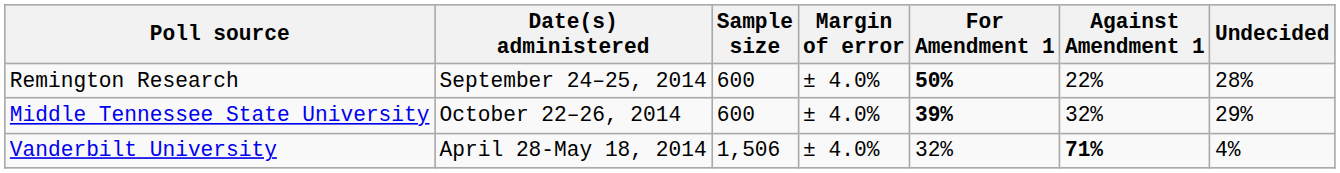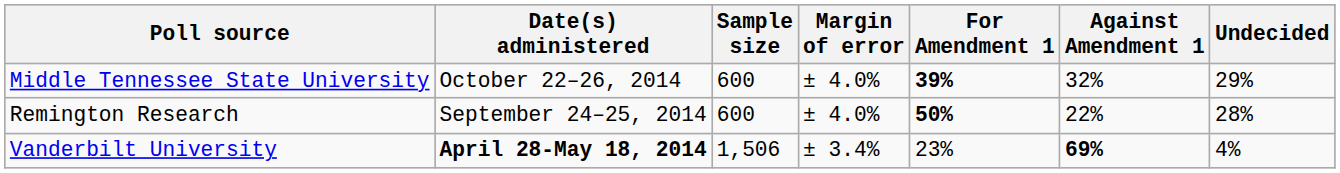 <table class="wikitable">
 <tr>
 <th>Poll source</th>
 <th>Date(s)<br>administered</th>
 <th>Sample<br>size</th>
 <th>Margin<br>of error</th>
 <th>For<br>Amendment 1</th>
 <th>Against<br>Amendment 1</th>
 <th>Undecided</th>
 </tr>
 <tr>
+<td><a href='#'>Middle Tennessee State University</a></td>
+<td>October 22–26, 2014</td>
+<td>600</td>
+<td>± 4.0%</td>
+<td><strong>39%</strong></td>
+<td>32%</td>
+<td>29%</td>
+</tr>
+<tr>
 <td>Remington Research</td>
 <td>September 24–25, 2014</td>
 <td>600</td>
 <td>± 4.0%</td>
 <td><strong>50%</strong></td>
 <td>22%</td>
 <td>28%</td>
 </tr>
 <tr>
-<td><a href='#'>Middle Tennessee State University</a></td>
-<td>October 22–26, 2014</td>
-<td>600</td>
-<td>± 4.0%</td>
-<td><strong>39%</strong></td>
-<td>32%</td>
-<td>29%</td>
-</tr>
-<tr>
 <td><a href='#'>Vanderbilt University</a></td>
-<td>April 28-May 18, 2014</td>
+<td><strong>April 28-May 18, 2014</strong></td>
 <td>1,506</td>
-<td>± 4.0%</td>
-<td>32%</td>
-<td><strong>71%</strong></td>
+<td>± 3.4%</td>
+<td>23%</td>
+<td><strong>69%</strong></td>
 <td>4%</td>
 </tr>
 </table>
